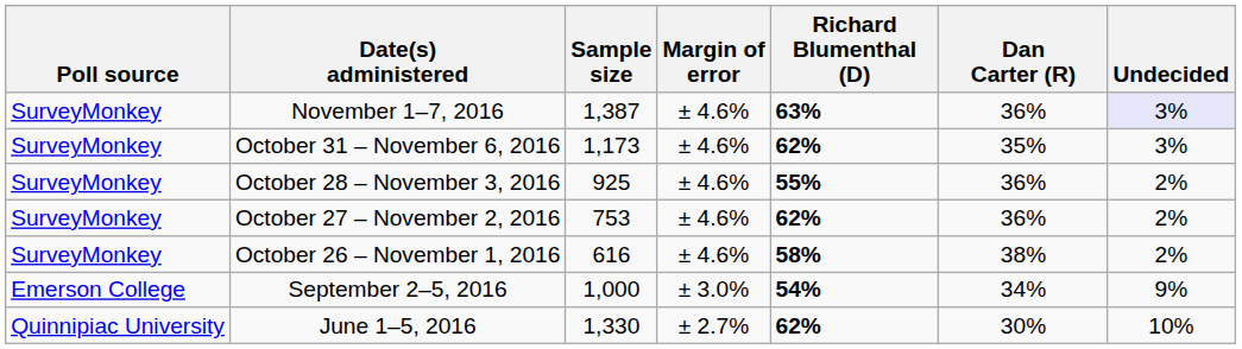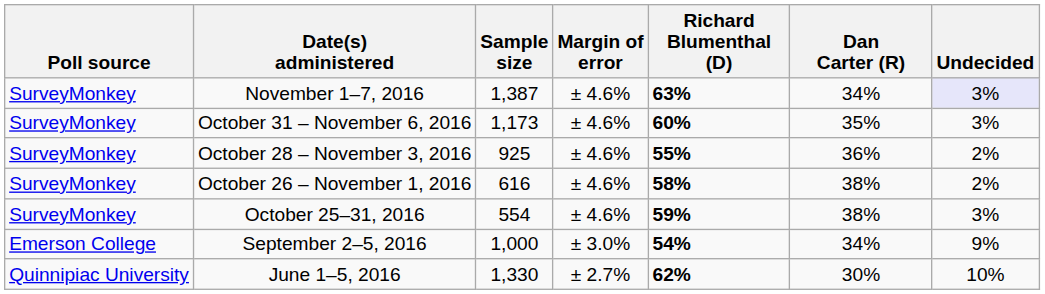 <table class="wikitable" style="font-size:90%;">
 <tr valign= bottom>
 <th>Poll source</th>
 <th>Date(s)<br>administered</th>
 <th>Sample<br>size</th>
 <th>Margin of<br>error</th>
 <th style="width:100px;">Richard<br>Blumenthal (D)</th>
 <th style="width:100px;">Dan<br>Carter (R)</th>
 <th>Undecided</th>
 </tr>
 <tr>
 <td><a href='#'>SurveyMonkey</a></td>
 <td align=center>November 1–7, 2016</td>
 <td align=center>1,387</td>
 <td align=center>± 4.6%</td>
 <td><strong>63%</strong></td>
-<td align=center>36%</td>
+<td align=center>34%</td>
 <td align=center style="background: lavender;">3%</td>
 </tr>
 <tr>
 <td><a href='#'>SurveyMonkey</a></td>
 <td align=center>October 31 – November 6, 2016</td>
 <td align=center>1,173</td>
 <td align=center>± 4.6%</td>
-<td><strong>62%</strong></td>
+<td><strong>60%</strong></td>
 <td align=center>35%</td>
 <td align=center>3%</td>
 </tr>
 <tr>
 <td><a href='#'>SurveyMonkey</a></td>
 <td align=center>October 28 – November 3, 2016</td>
 <td align=center>925</td>
 <td align=center>± 4.6%</td>
 <td><strong>55%</strong></td>
 <td align=center>36%</td>
 <td align=center>2%</td>
 </tr>
 <tr>
 <td><a href='#'>SurveyMonkey</a></td>
-<td align=center>October 27 – November 2, 2016</td>
-<td align=center>753</td>
-<td align=center>± 4.6%</td>
-<td><strong>62%</strong></td>
-<td align=center>36%</td>
-<td align=center>2%</td>
-</tr>
-<tr>
-<td><a href='#'>SurveyMonkey</a></td>
 <td align=center>October 26 – November 1, 2016</td>
 <td align=center>616</td>
 <td align=center>± 4.6%</td>
 <td><strong>58%</strong></td>
 <td align=center>38%</td>
 <td align=center>2%</td>
+</tr>
+<tr>
+<td><a href='#'>SurveyMonkey</a></td>
+<td align=center>October 25–31, 2016</td>
+<td align=center>554</td>
+<td align=center>± 4.6%</td>
+<td><strong>59%</strong></td>
+<td align=center>38%</td>
+<td align=center>3%</td>
 </tr>
 <tr>
 <td><a href='#'>Emerson College</a></td>
 <td align=center>September 2–5, 2016</td>
 <td align=center>1,000</td>
 <td align=center>± 3.0%</td>
 <td><strong>54%</strong></td>
 <td align=center>34%</td>
 <td align=center>9%</td>
 </tr>
 <tr>
 <td><a href='#'>Quinnipiac University</a></td>
 <td align=center>June 1–5, 2016</td>
 <td align=center>1,330</td>
 <td align=center>± 2.7%</td>
 <td><strong>62%</strong></td>
 <td align=center>30%</td>
 <td align=center>10%</td>
 </tr>
 </table>
